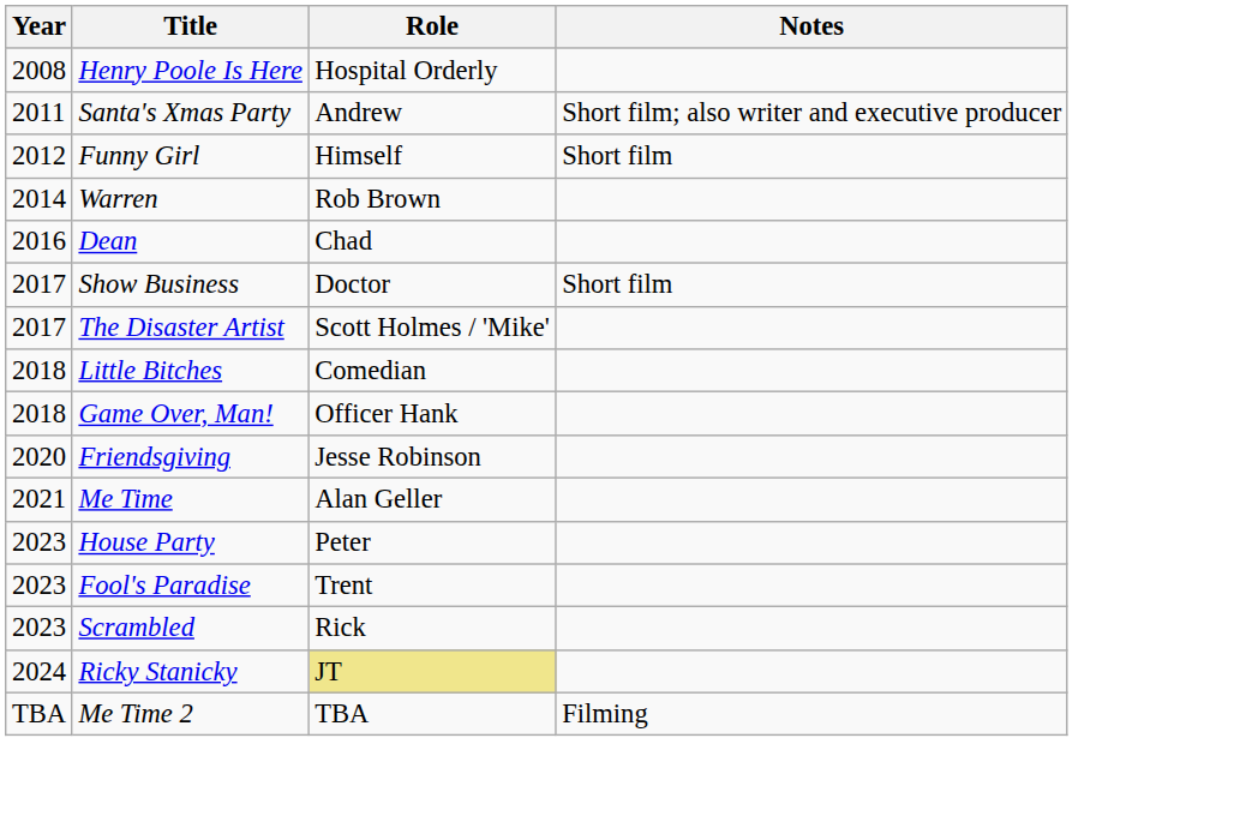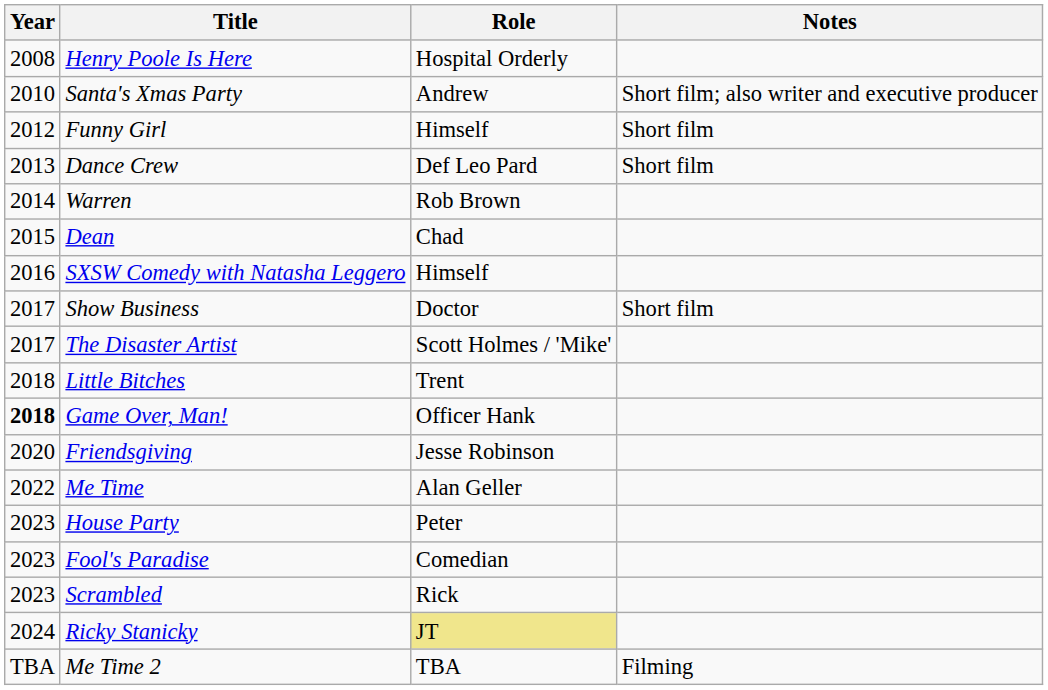 <table class="wikitable">
 <tr>
 <th>Year</th>
 <th>Title</th>
 <th>Role</th>
 <th>Notes</th>
 </tr>
 <tr>
 <td>2008</td>
 <td><em><a href='#'>Henry Poole Is Here</a></em></td>
 <td>Hospital Orderly</td>
 <td></td>
 </tr>
 <tr>
-<td>2011</td>
+<td>2010</td>
 <td><em>Santa's Xmas Party</em></td>
 <td>Andrew</td>
 <td>Short film; also writer and executive producer</td>
 </tr>
 <tr>
 <td>2012</td>
 <td><em>Funny Girl</em></td>
 <td>Himself</td>
 <td>Short film</td>
 </tr>
 <tr>
+<td>2013</td>
+<td><em>Dance Crew</em></td>
+<td>Def Leo Pard</td>
+<td>Short film</td>
+</tr>
+<tr>
 <td>2014</td>
 <td><em>Warren</em></td>
 <td>Rob Brown</td>
 <td></td>
 </tr>
 <tr>
-<td>2016</td>
+<td>2015</td>
 <td><em><a href='#'>Dean</a></em></td>
 <td>Chad</td>
+<td></td>
+</tr>
+<tr>
+<td>2016</td>
+<td><em><a href='#'>SXSW Comedy with Natasha Leggero</a></em></td>
+<td>Himself</td>
 <td></td>
 </tr>
 <tr>
 <td>2017</td>
 <td><em>Show Business</em></td>
 <td>Doctor</td>
 <td>Short film</td>
 </tr>
 <tr>
 <td>2017</td>
 <td><em><a href='#'>The Disaster Artist</a></em></td>
 <td>Scott Holmes / 'Mike'</td>
 <td></td>
 </tr>
 <tr>
 <td>2018</td>
 <td><em><a href='#'>Little Bitches</a></em></td>
-<td>Comedian</td>
+<td>Trent</td>
 <td></td>
 </tr>
 <tr>
-<td>2018</td>
+<td><strong>2018</strong></td>
 <td><em><a href='#'>Game Over, Man!</a></em></td>
 <td>Officer Hank</td>
 <td></td>
 </tr>
 <tr>
 <td>2020</td>
 <td><em><a href='#'>Friendsgiving</a></em></td>
 <td>Jesse Robinson</td>
 <td></td>
 </tr>
 <tr>
-<td>2021</td>
+<td>2022</td>
 <td><em><a href='#'>Me Time</a></em></td>
 <td>Alan Geller</td>
 <td></td>
 </tr>
 <tr>
 <td>2023</td>
 <td><em><a href='#'>House Party</a></em></td>
 <td>Peter</td>
 <td></td>
 </tr>
 <tr>
 <td>2023</td>
 <td><em><a href='#'>Fool's Paradise</a></em></td>
-<td>Trent</td>
+<td>Comedian</td>
 <td></td>
 </tr>
 <tr>
 <td>2023</td>
 <td><em><a href='#'>Scrambled</a></em></td>
 <td>Rick</td>
 <td></td>
 </tr>
 <tr>
 <td>2024</td>
 <td><em><a href='#'>Ricky Stanicky</a></em></td>
 <td style="background: khaki;">JT</td>
 <td></td>
 </tr>
 <tr>
 <td>TBA</td>
 <td><em>Me Time 2</em></td>
 <td>TBA</td>
 <td>Filming</td>
 </tr>
 </table>
